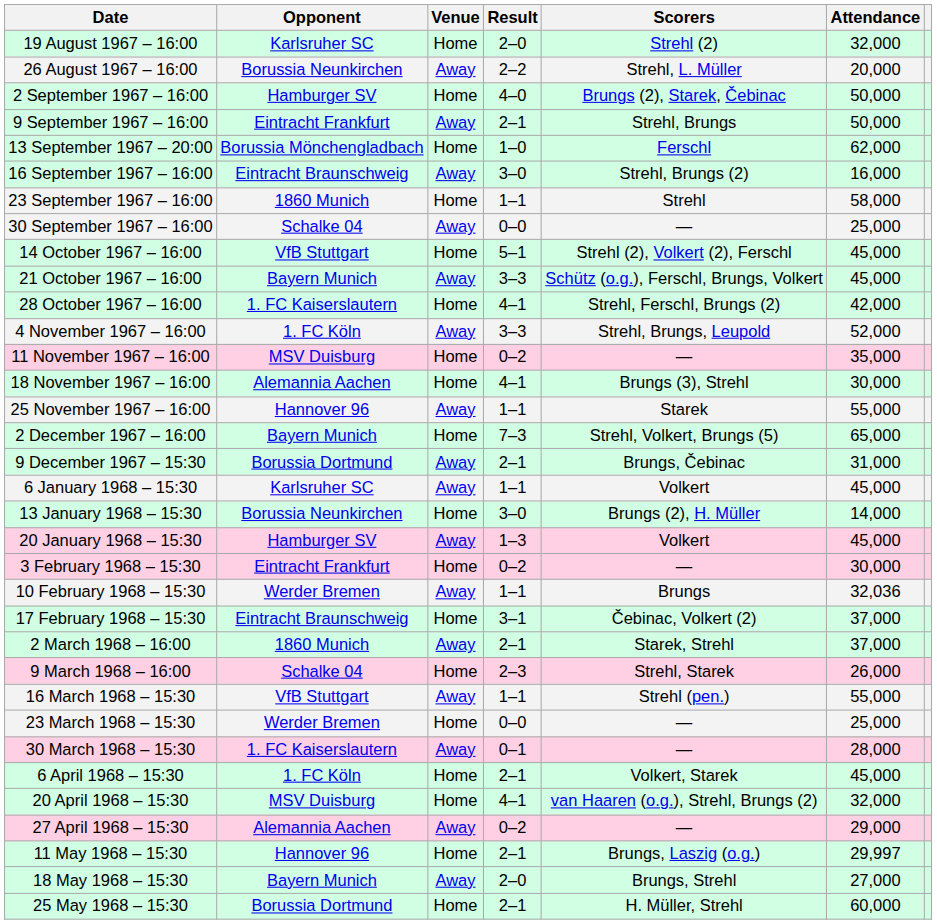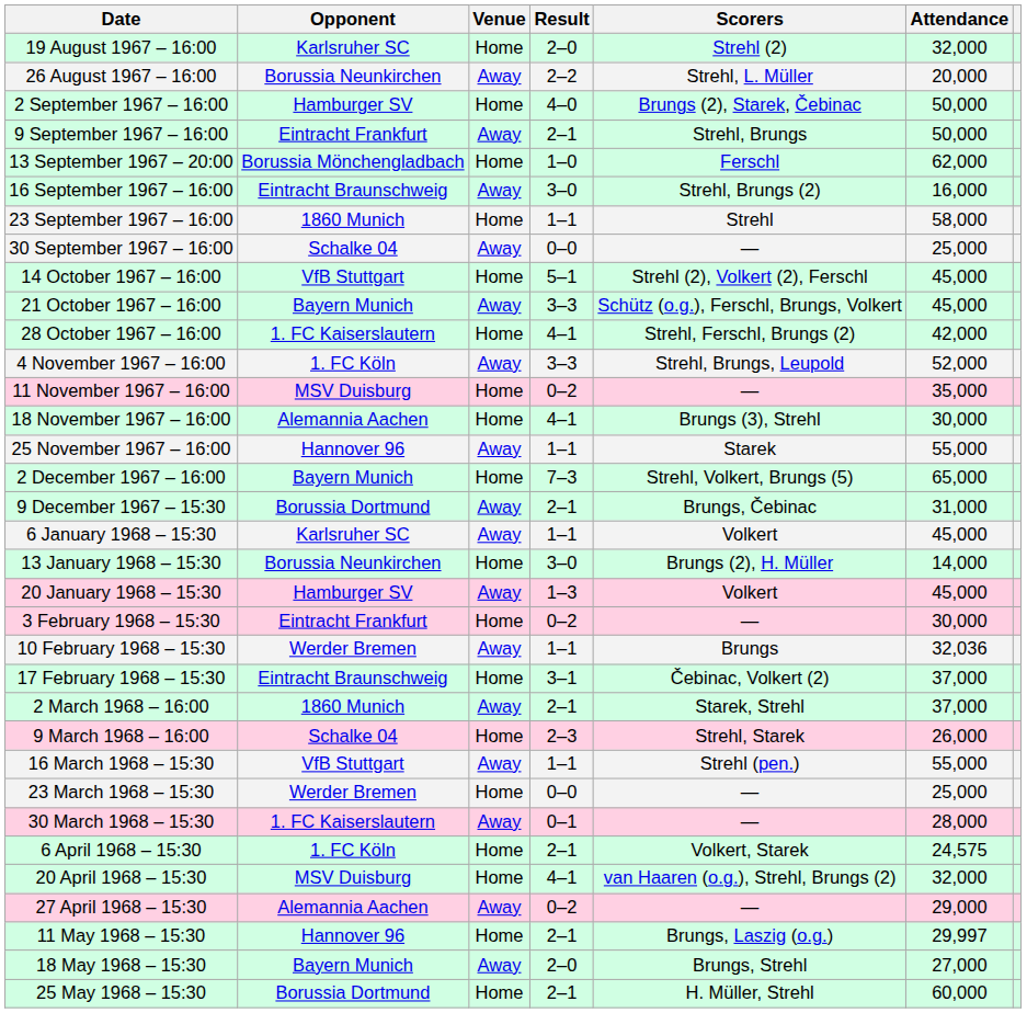 <table class="wikitable" style="text-align:center">
 <tr>
 <th>Date</th>
 <th>Opponent</th>
 <th>Venue</th>
 <th>Result</th>
 <th class=unsortable>Scorers</th>
 <th>Attendance</th>
 <th></th>
 </tr>
 <tr bgcolor="#d0ffe3">
 <td>19 August 1967 – 16:00</td>
 <td><a href='#'>Karlsruher SC</a></td>
 <td>Home</td>
 <td>2–0</td>
 <td><a href='#'>Strehl</a> (2)</td>
 <td>32,000</td>
 <td></td>
 </tr>
 <tr bgcolor="#f3f3f3">
 <td>26 August 1967 – 16:00</td>
 <td><a href='#'>Borussia Neunkirchen</a></td>
 <td><a href='#'>Away</a></td>
 <td>2–2</td>
 <td>Strehl, <a href='#'>L. Müller</a></td>
 <td>20,000</td>
 <td></td>
 </tr>
 <tr bgcolor="#d0ffe3">
 <td>2 September 1967 – 16:00</td>
 <td><a href='#'>Hamburger SV</a></td>
 <td>Home</td>
 <td>4–0</td>
 <td><a href='#'>Brungs</a> (2), <a href='#'>Starek</a>, <a href='#'>Čebinac</a></td>
 <td>50,000</td>
 <td></td>
 </tr>
 <tr bgcolor="#d0ffe3">
 <td>9 September 1967 – 16:00</td>
 <td><a href='#'>Eintracht Frankfurt</a></td>
 <td><a href='#'>Away</a></td>
 <td>2–1</td>
 <td>Strehl, Brungs</td>
 <td>50,000</td>
 <td></td>
 </tr>
 <tr bgcolor="#d0ffe3">
 <td>13 September 1967 – 20:00</td>
 <td><a href='#'>Borussia Mönchengladbach</a></td>
 <td>Home</td>
 <td>1–0</td>
 <td><a href='#'>Ferschl</a></td>
 <td>62,000</td>
 <td></td>
 </tr>
 <tr bgcolor="#d0ffe3">
 <td>16 September 1967 – 16:00</td>
 <td><a href='#'>Eintracht Braunschweig</a></td>
 <td><a href='#'>Away</a></td>
 <td>3–0</td>
 <td>Strehl, Brungs (2)</td>
 <td>16,000</td>
 <td></td>
 </tr>
 <tr bgcolor="#f3f3f3">
 <td>23 September 1967 – 16:00</td>
 <td><a href='#'>1860 Munich</a></td>
 <td>Home</td>
 <td>1–1</td>
 <td>Strehl</td>
 <td>58,000</td>
 <td></td>
 </tr>
 <tr bgcolor="#f3f3f3">
 <td>30 September 1967 – 16:00</td>
 <td><a href='#'>Schalke 04</a></td>
 <td><a href='#'>Away</a></td>
 <td>0–0</td>
 <td>—</td>
 <td>25,000</td>
 <td></td>
 </tr>
 <tr bgcolor="#d0ffe3">
 <td>14 October 1967 – 16:00</td>
 <td><a href='#'>VfB Stuttgart</a></td>
 <td>Home</td>
 <td>5–1</td>
 <td>Strehl (2), <a href='#'>Volkert</a> (2), Ferschl</td>
 <td>45,000</td>
 <td></td>
 </tr>
 <tr bgcolor="#d0ffe3">
 <td>21 October 1967 – 16:00</td>
 <td><a href='#'>Bayern Munich</a></td>
 <td><a href='#'>Away</a></td>
 <td>3–3</td>
 <td><a href='#'>Schütz</a> (<a href='#'>o.g.</a>), Ferschl, Brungs, Volkert</td>
 <td>45,000</td>
 <td></td>
 </tr>
 <tr bgcolor="#d0ffe3">
 <td>28 October 1967 – 16:00</td>
 <td><a href='#'>1. FC Kaiserslautern</a></td>
 <td>Home</td>
 <td>4–1</td>
 <td>Strehl, Ferschl, Brungs (2)</td>
 <td>42,000</td>
 <td></td>
 </tr>
 <tr bgcolor="#f3f3f3">
 <td>4 November 1967 – 16:00</td>
 <td><a href='#'>1. FC Köln</a></td>
 <td><a href='#'>Away</a></td>
 <td>3–3</td>
 <td>Strehl, Brungs, <a href='#'>Leupold</a></td>
 <td>52,000</td>
 <td></td>
 </tr>
 <tr bgcolor="#ffd0e3">
 <td>11 November 1967 – 16:00</td>
 <td><a href='#'>MSV Duisburg</a></td>
 <td>Home</td>
 <td>0–2</td>
 <td>—</td>
 <td>35,000</td>
 <td></td>
 </tr>
 <tr bgcolor="#d0ffe3">
 <td>18 November 1967 – 16:00</td>
 <td><a href='#'>Alemannia Aachen</a></td>
 <td>Home</td>
 <td>4–1</td>
 <td>Brungs (3), Strehl</td>
 <td>30,000</td>
 <td></td>
 </tr>
 <tr bgcolor="#f3f3f3">
 <td>25 November 1967 – 16:00</td>
 <td><a href='#'>Hannover 96</a></td>
 <td><a href='#'>Away</a></td>
 <td>1–1</td>
 <td>Starek</td>
 <td>55,000</td>
 <td></td>
 </tr>
 <tr bgcolor="#d0ffe3">
 <td>2 December 1967 – 16:00</td>
 <td><a href='#'>Bayern Munich</a></td>
 <td>Home</td>
 <td>7–3</td>
 <td>Strehl, Volkert, Brungs (5)</td>
 <td>65,000</td>
 <td></td>
 </tr>
 <tr bgcolor="#d0ffe3">
 <td>9 December 1967 – 15:30</td>
 <td><a href='#'>Borussia Dortmund</a></td>
 <td><a href='#'>Away</a></td>
 <td>2–1</td>
 <td>Brungs, Čebinac</td>
 <td>31,000</td>
 <td></td>
 </tr>
 <tr bgcolor="#f3f3f3">
 <td>6 January 1968 – 15:30</td>
 <td><a href='#'>Karlsruher SC</a></td>
 <td><a href='#'>Away</a></td>
 <td>1–1</td>
 <td>Volkert</td>
 <td>45,000</td>
 <td></td>
 </tr>
 <tr bgcolor="#d0ffe3">
 <td>13 January 1968 – 15:30</td>
 <td><a href='#'>Borussia Neunkirchen</a></td>
 <td>Home</td>
 <td>3–0</td>
 <td>Brungs (2), <a href='#'>H. Müller</a></td>
 <td>14,000</td>
 <td></td>
 </tr>
 <tr bgcolor="#ffd0e3">
 <td>20 January 1968 – 15:30</td>
 <td><a href='#'>Hamburger SV</a></td>
 <td><a href='#'>Away</a></td>
 <td>1–3</td>
 <td>Volkert</td>
 <td>45,000</td>
 <td></td>
 </tr>
 <tr bgcolor="#ffd0e3">
 <td>3 February 1968 – 15:30</td>
 <td><a href='#'>Eintracht Frankfurt</a></td>
 <td>Home</td>
 <td>0–2</td>
 <td>—</td>
 <td>30,000</td>
 <td></td>
 </tr>
 <tr bgcolor="#f3f3f3">
 <td>10 February 1968 – 15:30</td>
 <td><a href='#'>Werder Bremen</a></td>
 <td><a href='#'>Away</a></td>
 <td>1–1</td>
 <td>Brungs</td>
 <td>32,036</td>
 <td></td>
 </tr>
 <tr bgcolor="#d0ffe3">
 <td>17 February 1968 – 15:30</td>
 <td><a href='#'>Eintracht Braunschweig</a></td>
 <td>Home</td>
 <td>3–1</td>
 <td>Čebinac, Volkert (2)</td>
 <td>37,000</td>
 <td></td>
 </tr>
 <tr bgcolor="#d0ffe3">
 <td>2 March 1968 – 16:00</td>
 <td><a href='#'>1860 Munich</a></td>
 <td><a href='#'>Away</a></td>
 <td>2–1</td>
 <td>Starek, Strehl</td>
 <td>37,000</td>
 <td></td>
 </tr>
 <tr bgcolor="#ffd0e3">
 <td>9 March 1968 – 16:00</td>
 <td><a href='#'>Schalke 04</a></td>
 <td>Home</td>
 <td>2–3</td>
 <td>Strehl, Starek</td>
 <td>26,000</td>
 <td></td>
 </tr>
 <tr bgcolor="#f3f3f3">
 <td>16 March 1968 – 15:30</td>
 <td><a href='#'>VfB Stuttgart</a></td>
 <td><a href='#'>Away</a></td>
 <td>1–1</td>
 <td>Strehl (<a href='#'>pen.</a>)</td>
 <td>55,000</td>
 <td></td>
 </tr>
 <tr bgcolor="#f3f3f3">
 <td>23 March 1968 – 15:30</td>
 <td><a href='#'>Werder Bremen</a></td>
 <td>Home</td>
 <td>0–0</td>
 <td>—</td>
 <td>25,000</td>
 <td></td>
 </tr>
 <tr bgcolor="#ffd0e3">
 <td>30 March 1968 – 15:30</td>
 <td><a href='#'>1. FC Kaiserslautern</a></td>
 <td><a href='#'>Away</a></td>
 <td>0–1</td>
 <td>—</td>
 <td>28,000</td>
 <td></td>
 </tr>
 <tr bgcolor="#d0ffe3">
 <td>6 April 1968 – 15:30</td>
 <td><a href='#'>1. FC Köln</a></td>
 <td>Home</td>
 <td>2–1</td>
 <td>Volkert, Starek</td>
-<td>45,000</td>
+<td>24,575</td>
 <td></td>
 </tr>
 <tr bgcolor="#d0ffe3">
 <td>20 April 1968 – 15:30</td>
 <td><a href='#'>MSV Duisburg</a></td>
 <td>Home</td>
 <td>4–1</td>
 <td><a href='#'>van Haaren</a> (<a href='#'>o.g.</a>), Strehl, Brungs (2)</td>
 <td>32,000</td>
 <td></td>
 </tr>
 <tr bgcolor="#ffd0e3">
 <td>27 April 1968 – 15:30</td>
 <td><a href='#'>Alemannia Aachen</a></td>
 <td><a href='#'>Away</a></td>
 <td>0–2</td>
 <td>—</td>
 <td>29,000</td>
 <td></td>
 </tr>
 <tr bgcolor="#d0ffe3">
 <td>11 May 1968 – 15:30</td>
 <td><a href='#'>Hannover 96</a></td>
 <td>Home</td>
 <td>2–1</td>
 <td>Brungs, <a href='#'>Laszig</a> (<a href='#'>o.g.</a>)</td>
 <td>29,997</td>
 <td></td>
 </tr>
 <tr bgcolor="#d0ffe3">
 <td>18 May 1968 – 15:30</td>
 <td><a href='#'>Bayern Munich</a></td>
 <td><a href='#'>Away</a></td>
 <td>2–0</td>
 <td>Brungs, Strehl</td>
 <td>27,000</td>
 <td></td>
 </tr>
 <tr bgcolor="#d0ffe3">
 <td>25 May 1968 – 15:30</td>
 <td><a href='#'>Borussia Dortmund</a></td>
 <td>Home</td>
 <td>2–1</td>
 <td>H. Müller, Strehl</td>
 <td>60,000</td>
 <td></td>
 </tr>
 </table>
